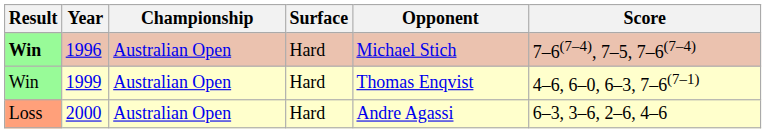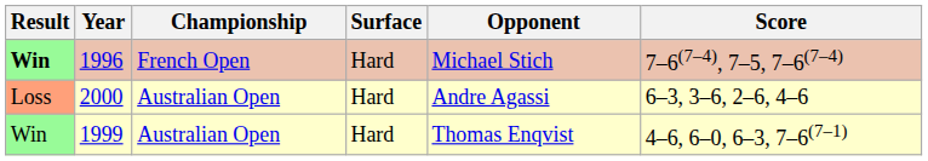 <table class="sortable wikitable">
 <tr>
 <th style="width:40px">Result</th>
 <th style="width:35px">Year</th>
 <th style="width:150px">Championship</th>
 <th style="width:50px">Surface</th>
 <th style="width:150px">Opponent</th>
 <th style="width:200px" class="unsortable">Score</th>
 </tr>
 <tr bgcolor=#EBC2AF>
 <td style="background:#98fb98;"><strong>Win</strong></td>
 <td><a href='#'>1996</a></td>
-<td><a href='#'>Australian Open</a></td>
+<td><a href='#'>French Open</a></td>
 <td>Hard</td>
 <td> <a href='#'>Michael Stich</a></td>
 <td>7–6<sup>(7–4)</sup>, 7–5, 7–6<sup>(7–4)</sup></td>
+</tr>
+<tr bgcolor=#FFFFCC>
+<td style="background:#ffa07a;">Loss</td>
+<td><a href='#'>2000</a></td>
+<td><a href='#'>Australian Open</a></td>
+<td>Hard</td>
+<td> <a href='#'>Andre Agassi</a></td>
+<td>6–3, 3–6, 2–6, 4–6</td>
 </tr>
 <tr bgcolor=#FFFFCC>
 <td style="background:#98fb98;">Win</td>
 <td><a href='#'>1999</a></td>
 <td><a href='#'>Australian Open</a></td>
 <td>Hard</td>
 <td> <a href='#'>Thomas Enqvist</a></td>
 <td>4–6, 6–0, 6–3, 7–6<sup>(7–1)</sup></td>
 </tr>
-<tr bgcolor=#FFFFCC>
-<td style="background:#ffa07a;">Loss</td>
-<td><a href='#'>2000</a></td>
-<td><a href='#'>Australian Open</a></td>
-<td>Hard</td>
-<td> <a href='#'>Andre Agassi</a></td>
-<td>6–3, 3–6, 2–6, 4–6</td>
-</tr>
 </table>
